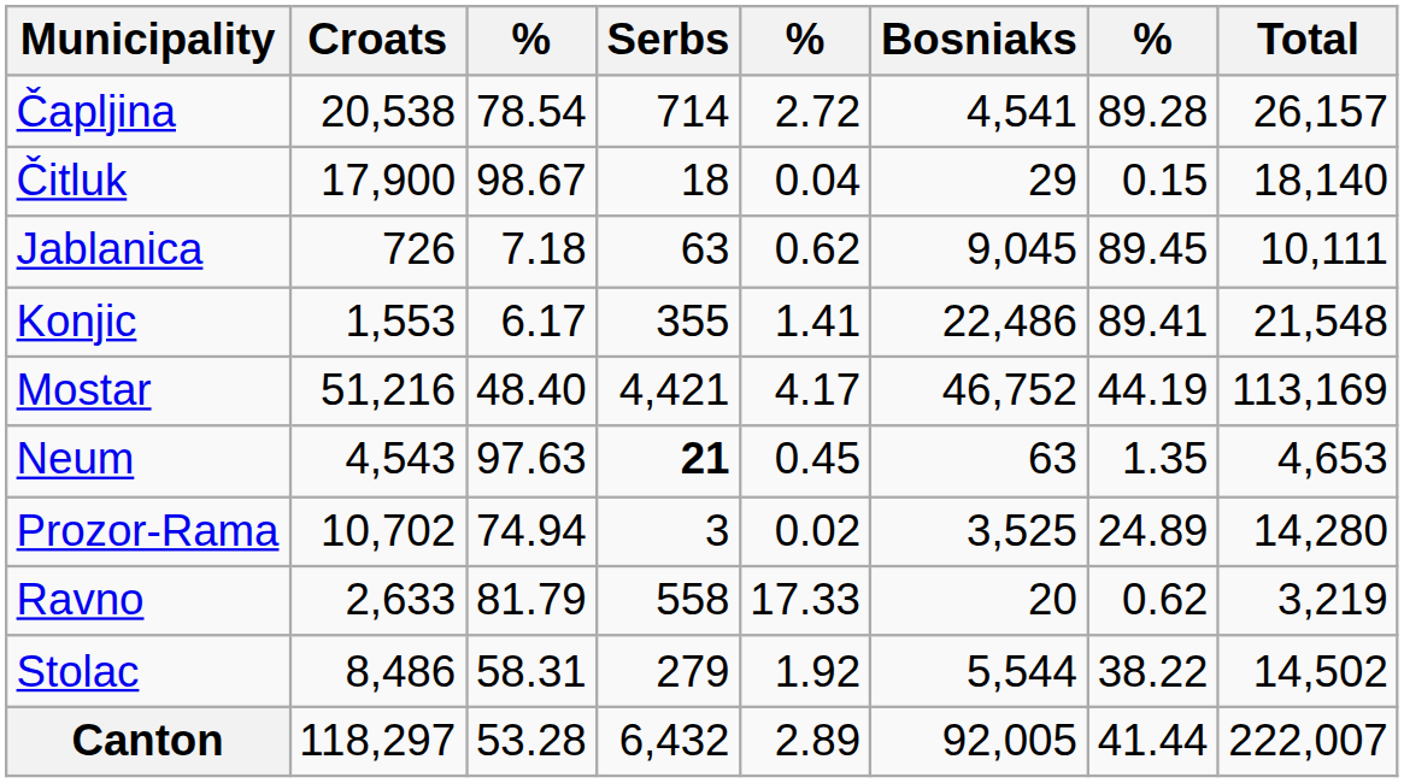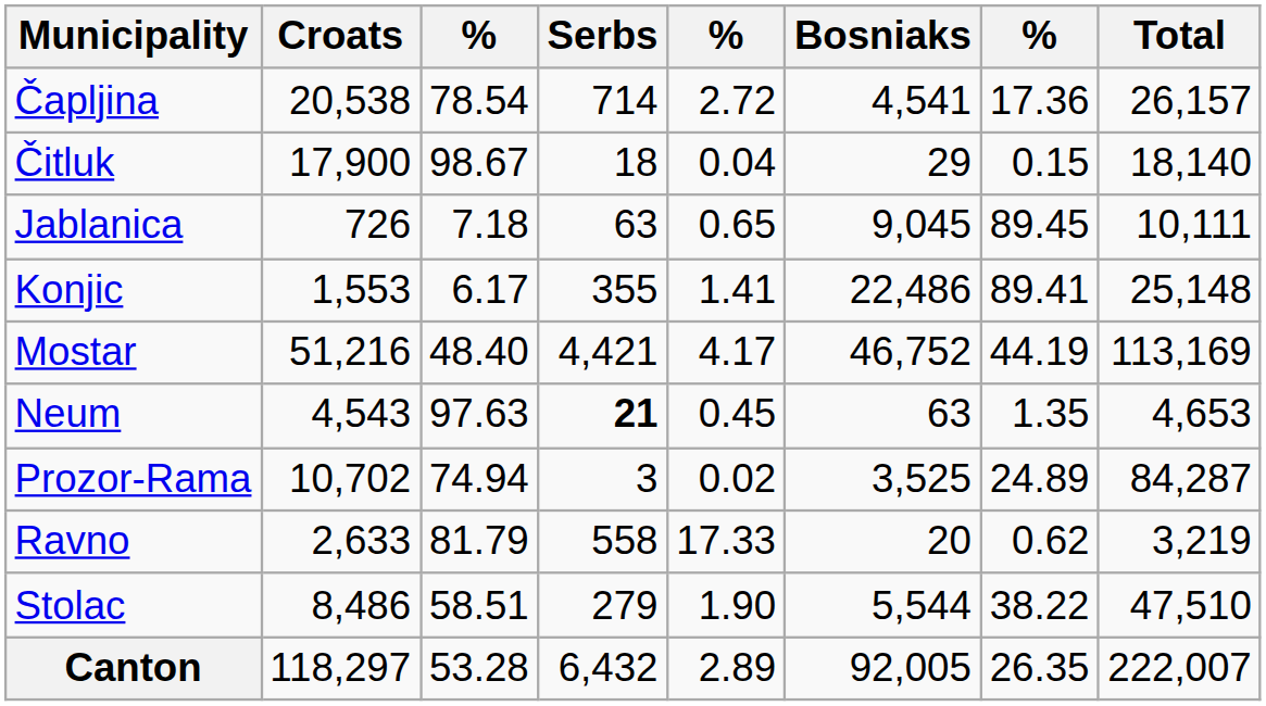 <table class="wikitable sortable" style="text-align:right;">
 <tr>
 <th>Municipality</th>
 <th>Croats</th>
 <th>%</th>
 <th>Serbs</th>
 <th>%</th>
 <th>Bosniaks</th>
 <th>%</th>
 <th>Total</th>
 </tr>
 <tr>
 <td style="text-align:left;"><a href='#'>Čapljina</a></td>
 <td>20,538</td>
 <td>78.54</td>
 <td>714</td>
 <td>2.72</td>
 <td>4,541</td>
-<td>89.28</td>
+<td>17.36</td>
 <td>26,157</td>
 </tr>
 <tr>
 <td style="text-align:left;"><a href='#'>Čitluk</a></td>
 <td>17,900</td>
 <td>98.67</td>
 <td>18</td>
 <td>0.04</td>
 <td>29</td>
 <td>0.15</td>
 <td>18,140</td>
 </tr>
 <tr>
 <td style="text-align:left;"><a href='#'>Jablanica</a></td>
 <td>726</td>
 <td>7.18</td>
 <td>63</td>
-<td>0.62</td>
+<td>0.65</td>
 <td>9,045</td>
 <td>89.45</td>
 <td>10,111</td>
 </tr>
 <tr>
 <td style="text-align:left;"><a href='#'>Konjic</a></td>
 <td>1,553</td>
 <td>6.17</td>
 <td>355</td>
 <td>1.41</td>
 <td>22,486</td>
 <td>89.41</td>
-<td>21,548</td>
+<td>25,148</td>
 </tr>
 <tr>
 <td style="text-align:left;"><a href='#'>Mostar</a></td>
 <td>51,216</td>
 <td>48.40</td>
 <td>4,421</td>
 <td>4.17</td>
 <td>46,752</td>
 <td>44.19</td>
 <td>113,169</td>
 </tr>
 <tr>
 <td style="text-align:left;"><a href='#'>Neum</a></td>
 <td>4,543</td>
 <td>97.63</td>
 <td><strong>21</strong></td>
 <td>0.45</td>
 <td>63</td>
 <td>1.35</td>
 <td>4,653</td>
 </tr>
 <tr>
 <td style="text-align:left;"><a href='#'>Prozor-Rama</a></td>
 <td>10,702</td>
 <td>74.94</td>
 <td>3</td>
 <td>0.02</td>
 <td>3,525</td>
 <td>24.89</td>
-<td>14,280</td>
+<td>84,287</td>
 </tr>
 <tr>
 <td style="text-align:left;"><a href='#'>Ravno</a></td>
 <td>2,633</td>
 <td>81.79</td>
 <td>558</td>
 <td>17.33</td>
 <td>20</td>
 <td>0.62</td>
 <td>3,219</td>
 </tr>
 <tr>
 <td style="text-align:left;"><a href='#'>Stolac</a></td>
 <td>8,486</td>
-<td>58.31</td>
+<td>58.51</td>
 <td>279</td>
-<td>1.92</td>
+<td>1.90</td>
 <td>5,544</td>
 <td>38.22</td>
-<td>14,502</td>
+<td>47,510</td>
 </tr>
 <tr>
 <th>Canton</th>
 <td>118,297</td>
 <td>53.28</td>
 <td>6,432</td>
 <td>2.89</td>
 <td>92,005</td>
-<td>41.44</td>
+<td>26.35</td>
 <td>222,007</td>
 </tr>
 </table>
